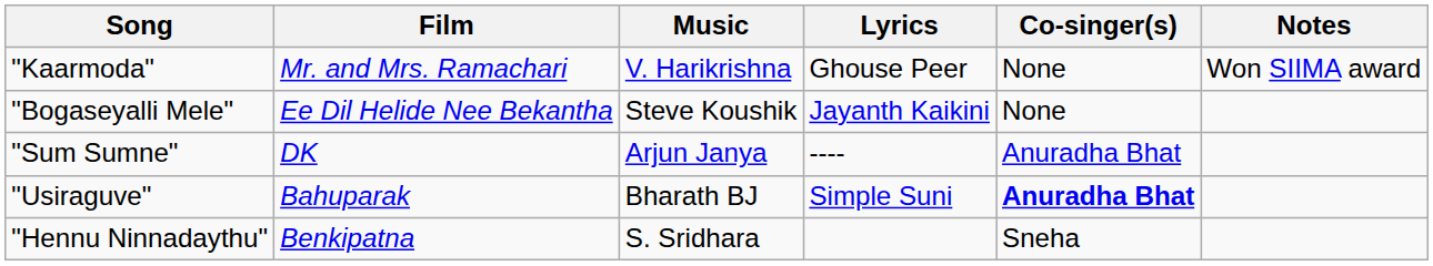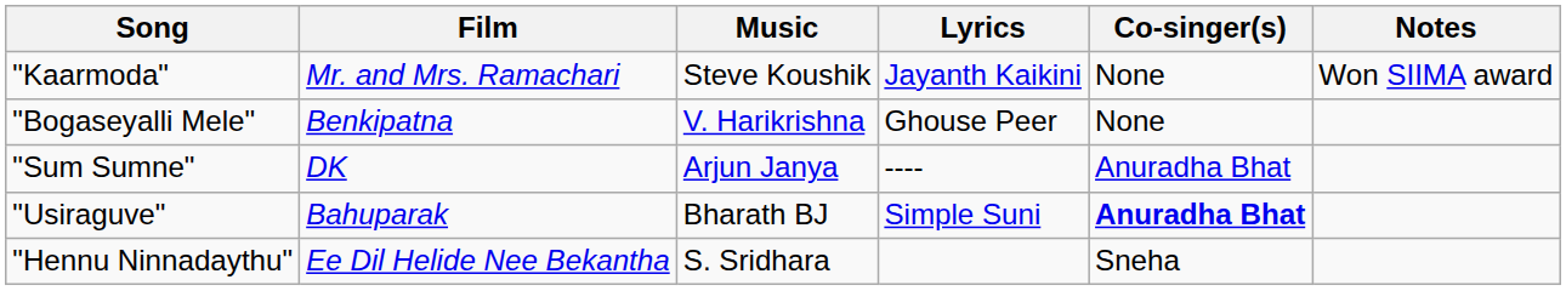 <table class="wikitable sortable">
 <tr>
 <th>Song</th>
 <th>Film</th>
 <th>Music</th>
 <th>Lyrics</th>
 <th>Co-singer(s)</th>
 <th>Notes</th>
 </tr>
 <tr>
 <td>"Kaarmoda"</td>
 <td><em><a href='#'>Mr. and Mrs. Ramachari</a></em></td>
-<td><a href='#'>V. Harikrishna</a></td>
-<td>Ghouse Peer</td>
+<td>Steve Koushik</td>
+<td><a href='#'>Jayanth Kaikini</a></td>
 <td>None</td>
 <td>Won <a href='#'>SIIMA</a> award</td>
 </tr>
 <tr>
 <td>"Bogaseyalli Mele"</td>
-<td><em><a href='#'>Ee Dil Helide Nee Bekantha</a></em></td>
-<td>Steve Koushik</td>
-<td><a href='#'>Jayanth Kaikini</a></td>
+<td><em><a href='#'>Benkipatna</a></em></td>
+<td><a href='#'>V. Harikrishna</a></td>
+<td>Ghouse Peer</td>
 <td>None</td>
 <td></td>
 </tr>
 <tr>
 <td>"Sum Sumne"</td>
 <td><em><a href='#'>DK</a></em></td>
 <td><a href='#'>Arjun Janya</a></td>
 <td>----</td>
 <td><a href='#'>Anuradha Bhat</a></td>
 <td></td>
 </tr>
 <tr>
 <td>"Usiraguve"</td>
 <td><em><a href='#'>Bahuparak</a></em></td>
 <td>Bharath BJ</td>
 <td><a href='#'>Simple Suni</a></td>
 <td><strong><a href='#'>Anuradha Bhat</a></strong></td>
 <td></td>
 </tr>
 <tr>
 <td>"Hennu Ninnadaythu"</td>
-<td><em><a href='#'>Benkipatna</a></em></td>
+<td><em><a href='#'>Ee Dil Helide Nee Bekantha</a></em></td>
 <td>S. Sridhara</td>
 <td></td>
 <td>Sneha</td>
 </tr>
 </table>
